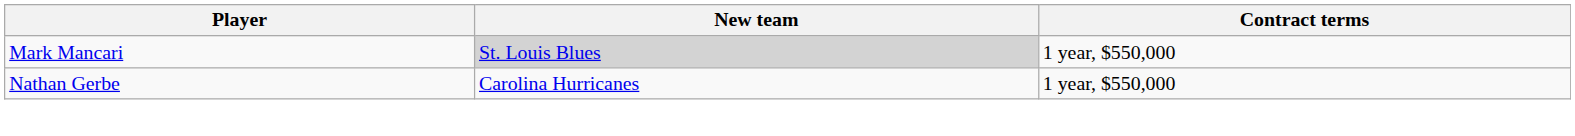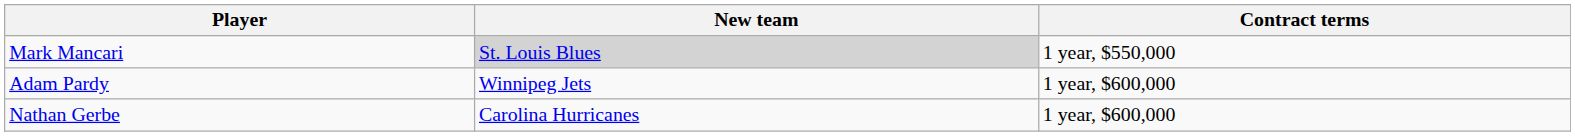 <table class="wikitable" style="width:100%;">
 <tr style="text-align:center; background:#ddd;">
 <th style="width:30%;">Player</th>
 <th style="width:36%;">New team</th>
 <th style="width:34%;">Contract terms</th>
 </tr>
 <tr>
 <td><a href='#'>Mark Mancari</a></td>
 <td style="background: lightgrey;"><a href='#'>St. Louis Blues</a></td>
 <td>1 year, $550,000</td>
 </tr>
 <tr>
+<td><a href='#'>Adam Pardy</a></td>
+<td><a href='#'>Winnipeg Jets</a></td>
+<td>1 year, $600,000</td>
+</tr>
+<tr>
 <td><a href='#'>Nathan Gerbe</a></td>
 <td><a href='#'>Carolina Hurricanes</a></td>
-<td>1 year, $550,000</td>
+<td>1 year, $600,000</td>
 </tr>
 </table>
